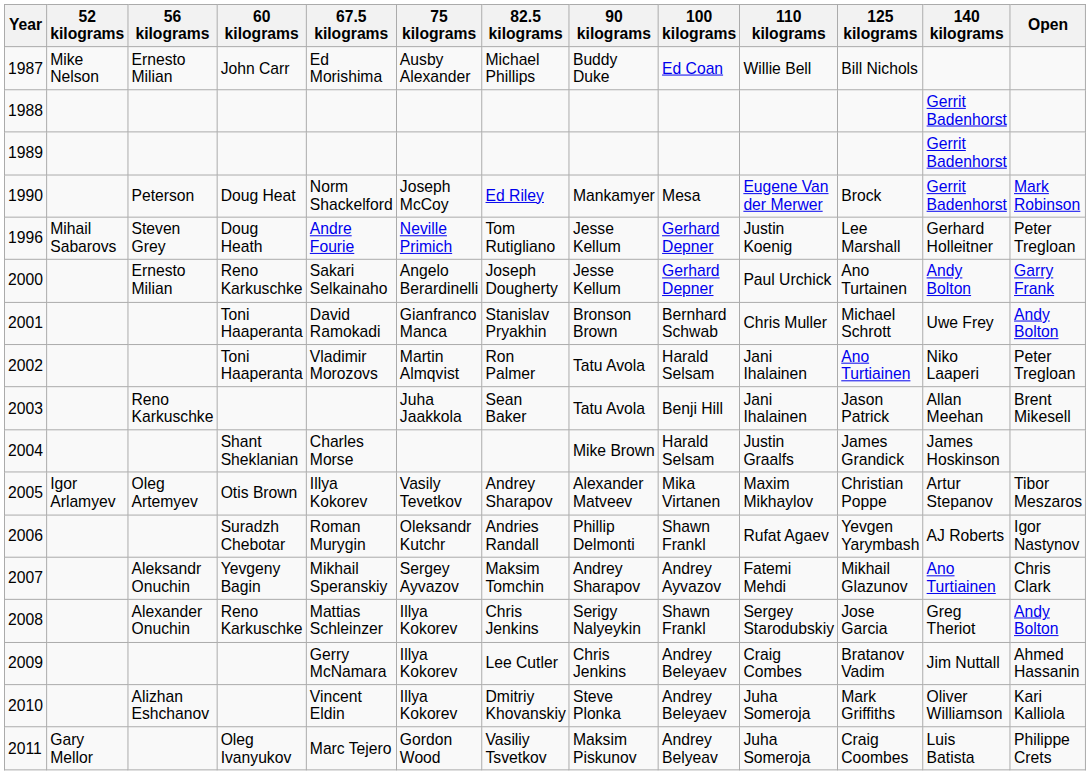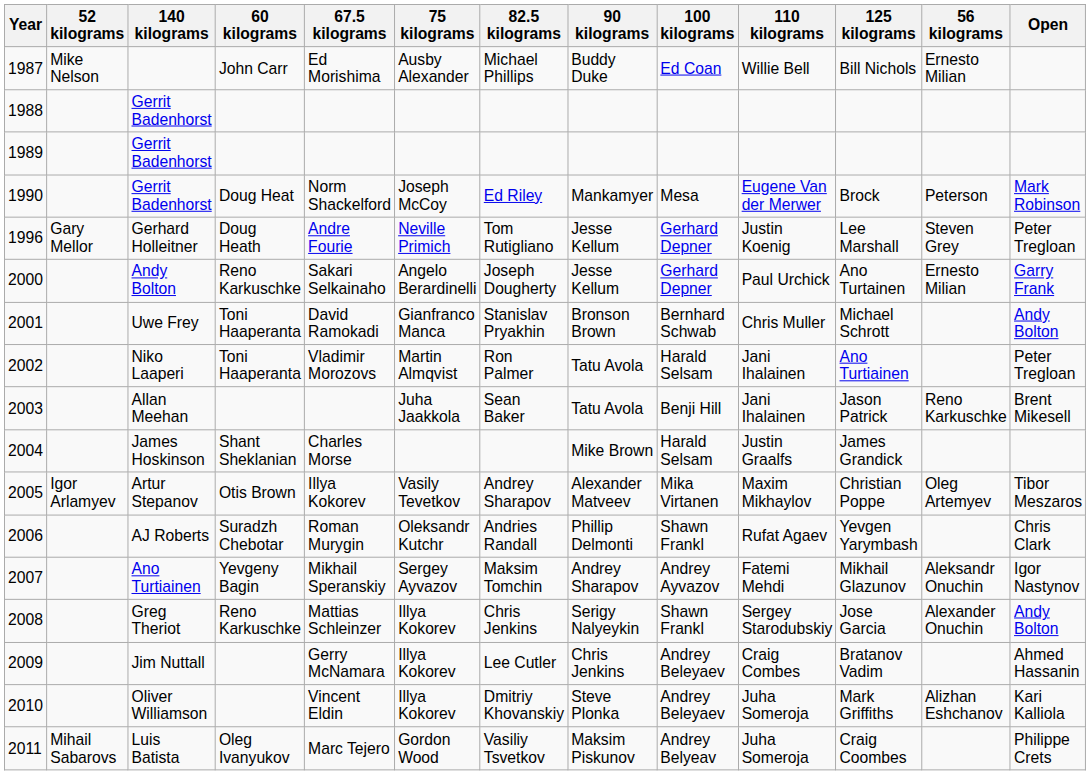 <table class="sortable wikitable" style="margin:auto;">
 <tr>
 <th>Year</th>
 <th>52 kilograms</th>
-<th>56 kilograms</th>
+<th>140 kilograms</th>
 <th>60 kilograms</th>
 <th>67.5 kilograms</th>
 <th>75 kilograms</th>
 <th>82.5 kilograms</th>
 <th>90 kilograms</th>
 <th>100 kilograms</th>
 <th>110 kilograms</th>
 <th>125 kilograms</th>
-<th>140 kilograms</th>
+<th>56 kilograms</th>
 <th>Open</th>
 </tr>
 <tr>
 <td>1987</td>
 <td> Mike Nelson</td>
-<td> Ernesto Milian</td>
+<td></td>
 <td> John Carr</td>
 <td> Ed Morishima</td>
 <td> Ausby Alexander</td>
 <td> Michael Phillips</td>
 <td> Buddy Duke</td>
 <td> <a href='#'>Ed Coan</a></td>
 <td> Willie Bell</td>
 <td> Bill Nichols</td>
-<td></td>
+<td> Ernesto Milian</td>
 <td></td>
 </tr>
 <tr>
 <td>1988</td>
+<td></td>
+<td> <a href='#'>Gerrit Badenhorst</a></td>
 <td></td>
 <td></td>
 <td></td>
 <td></td>
 <td></td>
 <td></td>
 <td></td>
 <td></td>
 <td></td>
 <td></td>
-<td> <a href='#'>Gerrit Badenhorst</a></td>
-<td></td>
 </tr>
 <tr>
 <td>1989</td>
+<td></td>
+<td> <a href='#'>Gerrit Badenhorst</a></td>
 <td></td>
 <td></td>
 <td></td>
 <td></td>
 <td></td>
 <td></td>
 <td></td>
 <td></td>
 <td></td>
 <td></td>
-<td> <a href='#'>Gerrit Badenhorst</a></td>
-<td></td>
 </tr>
 <tr>
 <td>1990</td>
 <td></td>
-<td> Peterson</td>
+<td> <a href='#'>Gerrit Badenhorst</a></td>
 <td> Doug Heat</td>
 <td>Norm Shackelford</td>
 <td> Joseph McCoy</td>
 <td> <a href='#'>Ed Riley</a></td>
 <td> Mankamyer</td>
 <td> Mesa</td>
 <td> <a href='#'>Eugene Van der Merwer</a></td>
 <td> Brock</td>
-<td> <a href='#'>Gerrit Badenhorst</a></td>
+<td> Peterson</td>
 <td> <a href='#'>Mark Robinson</a></td>
 </tr>
 <tr>
 <td>1996</td>
-<td> Mihail Sabarovs</td>
-<td> Steven Grey</td>
+<td> Gary Mellor</td>
+<td> Gerhard Holleitner</td>
 <td> Doug Heath</td>
 <td> <a href='#'>Andre Fourie</a></td>
 <td> <a href='#'>Neville Primich</a></td>
 <td> Tom Rutigliano</td>
 <td> Jesse Kellum</td>
 <td> <a href='#'>Gerhard Depner</a></td>
 <td> Justin Koenig</td>
 <td> Lee Marshall</td>
-<td> Gerhard Holleitner</td>
+<td> Steven Grey</td>
 <td> Peter Tregloan</td>
 </tr>
 <tr>
 <td>2000</td>
 <td></td>
-<td> Ernesto Milian</td>
+<td> <a href='#'>Andy Bolton</a></td>
 <td> Reno Karkuschke</td>
 <td> Sakari Selkainaho</td>
 <td> Angelo Berardinelli</td>
 <td> Joseph Dougherty</td>
 <td> Jesse Kellum</td>
 <td> <a href='#'>Gerhard Depner</a></td>
 <td> Paul Urchick</td>
 <td> Ano Turtainen</td>
-<td> <a href='#'>Andy Bolton</a></td>
+<td> Ernesto Milian</td>
 <td> <a href='#'>Garry Frank</a></td>
 </tr>
 <tr>
 <td>2001</td>
 <td></td>
-<td></td>
+<td> Uwe Frey</td>
 <td> Toni Haaperanta</td>
 <td> David Ramokadi</td>
 <td> Gianfranco Manca</td>
 <td> Stanislav Pryakhin</td>
 <td> Bronson Brown</td>
 <td> Bernhard Schwab</td>
 <td> Chris Muller</td>
 <td> Michael Schrott</td>
-<td> Uwe Frey</td>
+<td></td>
 <td> <a href='#'>Andy Bolton</a></td>
 </tr>
 <tr>
 <td>2002</td>
 <td></td>
-<td></td>
+<td> Niko Laaperi</td>
 <td> Toni Haaperanta</td>
 <td> Vladimir Morozovs</td>
 <td> Martin Almqvist</td>
 <td> Ron Palmer</td>
 <td> Tatu Avola</td>
 <td> Harald Selsam</td>
 <td> Jani Ihalainen</td>
 <td> <a href='#'>Ano Turtiainen</a></td>
-<td> Niko Laaperi</td>
+<td></td>
 <td> Peter Tregloan</td>
 </tr>
 <tr>
 <td>2003</td>
 <td></td>
-<td> Reno Karkuschke</td>
+<td> Allan Meehan</td>
 <td></td>
 <td></td>
 <td> Juha Jaakkola</td>
 <td> Sean Baker</td>
 <td> Tatu Avola</td>
 <td> Benji Hill</td>
 <td> Jani Ihalainen</td>
 <td> Jason Patrick</td>
-<td> Allan Meehan</td>
+<td> Reno Karkuschke</td>
 <td> Brent Mikesell</td>
 </tr>
 <tr>
 <td>2004</td>
 <td></td>
-<td></td>
+<td> James Hoskinson</td>
 <td> Shant Sheklanian</td>
 <td> Charles Morse</td>
 <td></td>
 <td></td>
 <td> Mike Brown</td>
 <td> Harald Selsam</td>
 <td> Justin Graalfs</td>
 <td> James Grandick</td>
-<td> James Hoskinson</td>
+<td></td>
 <td></td>
 </tr>
 <tr>
 <td>2005</td>
 <td> Igor Arlamyev</td>
-<td> Oleg Artemyev</td>
+<td> Artur Stepanov</td>
 <td> Otis Brown</td>
 <td> Illya Kokorev</td>
 <td> Vasily Tevetkov</td>
 <td> Andrey Sharapov</td>
 <td> Alexander Matveev</td>
 <td> Mika Virtanen</td>
 <td> Maxim Mikhaylov</td>
 <td> Christian Poppe</td>
-<td> Artur Stepanov</td>
+<td> Oleg Artemyev</td>
 <td> Tibor Meszaros</td>
 </tr>
 <tr>
 <td>2006</td>
 <td></td>
-<td></td>
+<td> AJ Roberts</td>
 <td> Suradzh Chebotar</td>
 <td> Roman Murygin</td>
 <td> Oleksandr Kutchr</td>
 <td> Andries Randall</td>
 <td> Phillip Delmonti</td>
 <td> Shawn Frankl</td>
 <td> Rufat Agaev</td>
 <td> Yevgen Yarymbash</td>
-<td> AJ Roberts</td>
-<td> Igor Nastynov</td>
+<td></td>
+<td> Chris Clark</td>
 </tr>
 <tr>
 <td>2007</td>
 <td></td>
-<td> Aleksandr Onuchin</td>
+<td> <a href='#'>Ano Turtiainen</a></td>
 <td> Yevgeny Bagin</td>
 <td> Mikhail Speranskiy</td>
 <td> Sergey Ayvazov</td>
 <td> Maksim Tomchin</td>
 <td> Andrey Sharapov</td>
 <td> Andrey Ayvazov</td>
 <td> Fatemi Mehdi</td>
 <td> Mikhail Glazunov</td>
-<td> <a href='#'>Ano Turtiainen</a></td>
-<td> Chris Clark</td>
+<td> Aleksandr Onuchin</td>
+<td> Igor Nastynov</td>
 </tr>
 <tr>
 <td>2008</td>
 <td></td>
-<td> Alexander Onuchin</td>
+<td> Greg Theriot</td>
 <td> Reno Karkuschke</td>
 <td> Mattias Schleinzer</td>
 <td> Illya Kokorev</td>
 <td> Chris Jenkins</td>
 <td> Serigy Nalyeykin</td>
 <td> Shawn Frankl</td>
 <td> Sergey Starodubskiy</td>
 <td> Jose Garcia</td>
-<td> Greg Theriot</td>
+<td> Alexander Onuchin</td>
 <td> <a href='#'>Andy Bolton</a></td>
 </tr>
 <tr>
 <td>2009</td>
 <td></td>
-<td></td>
+<td> Jim Nuttall</td>
 <td></td>
 <td> Gerry McNamara</td>
 <td> Illya Kokorev</td>
 <td> Lee Cutler</td>
 <td> Chris Jenkins</td>
 <td> Andrey Beleyaev</td>
 <td> Craig Combes</td>
 <td> Bratanov Vadim</td>
-<td> Jim Nuttall</td>
+<td></td>
 <td> Ahmed Hassanin</td>
 </tr>
 <tr>
 <td>2010</td>
 <td></td>
-<td> Alizhan Eshchanov</td>
+<td> Oliver Williamson</td>
 <td></td>
 <td> Vincent Eldin</td>
 <td> Illya Kokorev</td>
 <td> Dmitriy Khovanskiy</td>
 <td> Steve Plonka</td>
 <td> Andrey Beleyaev</td>
 <td> Juha Someroja</td>
 <td> Mark Griffiths</td>
-<td> Oliver Williamson</td>
+<td> Alizhan Eshchanov</td>
 <td> Kari Kalliola</td>
 </tr>
 <tr>
 <td>2011</td>
-<td> Gary Mellor</td>
-<td></td>
+<td> Mihail Sabarovs</td>
+<td> Luis Batista</td>
 <td> Oleg Ivanyukov</td>
 <td> Marc Tejero</td>
 <td> Gordon Wood</td>
 <td> Vasiliy Tsvetkov</td>
 <td> Maksim Piskunov</td>
 <td> Andrey Belyeav</td>
 <td> Juha Someroja</td>
 <td> Craig Coombes</td>
-<td> Luis Batista</td>
+<td></td>
 <td> Philippe Crets</td>
 </tr>
 </table>
